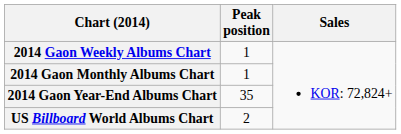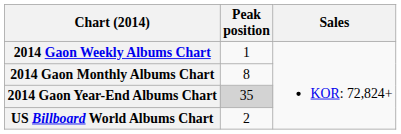 <table class="wikitable sortable plainrowheaders">
 <tr>
 <th scope="col">Chart (2014)</th>
 <th scope="col">Peak<br>position</th>
 <th scope="col">Sales</th>
 </tr>
 <tr>
 <th scope="row">2014 <a href='#'>Gaon Weekly Albums Chart</a></th>
 <td style="text-align:center;">1</td>
 <td rowspan="4"><br><ul><li><a href='#'>KOR</a>: 72,824+</li></ul></td>
 </tr>
 <tr>
 <th scope="row">2014 Gaon Monthly Albums Chart</th>
-<td style="text-align:center;">1</td>
+<td style="text-align:center;">8</td>
 </tr>
 <tr>
 <th scope="row">2014 Gaon Year-End Albums Chart</th>
-<td style="text-align:center;">35</td>
+<td style="background: lightgrey; text-align:center;">35</td>
 </tr>
 <tr>
 <th scope="row">US <em><a href='#'>Billboard</a></em> World Albums Chart</th>
 <td style="text-align:center;">2</td>
 </tr>
 </table>
